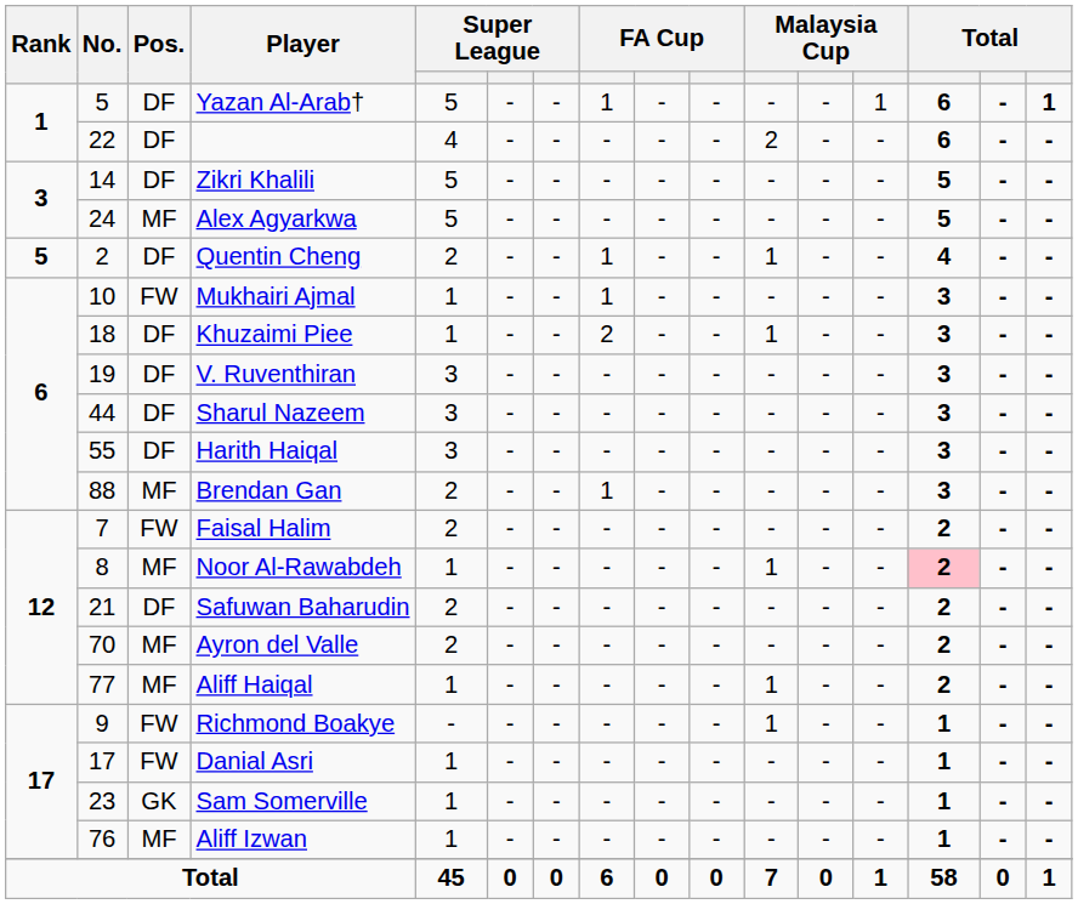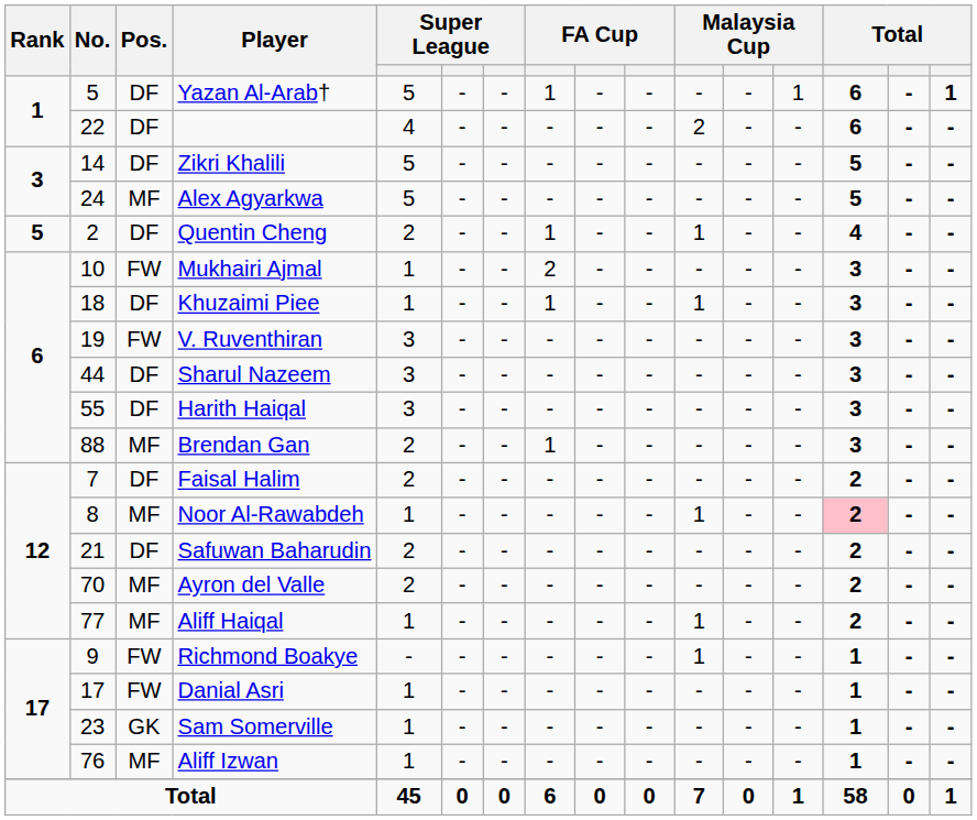 <table class="wikitable sortable" style="text-align:center">
 <tr>
 <th rowspan="2">Rank</th>
 <th rowspan="2">No.</th>
 <th rowspan="2">Pos.</th>
 <th rowspan="2">Player</th>
 <th colspan="3" style="width:100px;">Super League</th>
 <th colspan="3" style="width:100px;">FA Cup</th>
 <th colspan="3" style="width:100px;">Malaysia Cup</th>
 <th colspan="3" style="width:100px;">Total</th>
 </tr>
 <tr>
 <th></th>
 <th></th>
 <th></th>
 <th></th>
 <th></th>
 <th></th>
 <th></th>
 <th></th>
 <th></th>
 <th></th>
 <th></th>
 <th></th>
 </tr>
 <tr>
 <td rowspan="2"><strong>1</strong></td>
 <td>5</td>
 <td>DF</td>
 <td align="left"> <a href='#'>Yazan Al-Arab</a>†</td>
 <td>5</td>
 <td>-</td>
 <td>-</td>
 <td>1</td>
 <td>-</td>
 <td>-</td>
 <td>-</td>
 <td>-</td>
 <td>1</td>
 <td><strong>6</strong></td>
 <td><strong>-</strong></td>
 <td><strong>1</strong></td>
 </tr>
 <tr>
 <td>22</td>
 <td>DF</td>
 <td align="left"></td>
 <td>4</td>
 <td>-</td>
 <td>-</td>
 <td>-</td>
 <td>-</td>
 <td>-</td>
 <td>2</td>
 <td>-</td>
 <td>-</td>
 <td><strong>6</strong></td>
 <td><strong>-</strong></td>
 <td><strong>-</strong></td>
 </tr>
 <tr>
 <td rowspan="2"><strong>3</strong></td>
 <td>14</td>
 <td>DF</td>
 <td align=left> <a href='#'>Zikri Khalili</a></td>
 <td>5</td>
 <td>-</td>
 <td>-</td>
 <td>-</td>
 <td>-</td>
 <td>-</td>
 <td>-</td>
 <td>-</td>
 <td>-</td>
 <td><strong>5</strong></td>
 <td><strong>-</strong></td>
 <td><strong>-</strong></td>
 </tr>
 <tr>
 <td>24</td>
 <td>MF</td>
 <td align=left> <a href='#'>Alex Agyarkwa</a></td>
 <td>5</td>
 <td>-</td>
 <td>-</td>
 <td>-</td>
 <td>-</td>
 <td>-</td>
 <td>-</td>
 <td>-</td>
 <td>-</td>
 <td><strong>5</strong></td>
 <td><strong>-</strong></td>
 <td><strong>-</strong></td>
 </tr>
 <tr>
 <td><strong>5</strong></td>
 <td>2</td>
 <td>DF</td>
 <td align=left> <a href='#'>Quentin Cheng</a></td>
 <td>2</td>
 <td>-</td>
 <td>-</td>
 <td>1</td>
 <td>-</td>
 <td>-</td>
 <td>1</td>
 <td>-</td>
 <td>-</td>
 <td><strong>4</strong></td>
 <td><strong>-</strong></td>
 <td><strong>-</strong></td>
 </tr>
 <tr>
 <td rowspan="6"><strong>6</strong></td>
 <td>10</td>
 <td>FW</td>
 <td align=left> <a href='#'>Mukhairi Ajmal</a></td>
 <td>1</td>
 <td>-</td>
 <td>-</td>
-<td>1</td>
+<td>2</td>
 <td>-</td>
 <td>-</td>
 <td>-</td>
 <td>-</td>
 <td>-</td>
 <td><strong>3</strong></td>
 <td><strong>-</strong></td>
 <td><strong>-</strong></td>
 </tr>
 <tr>
 <td>18</td>
 <td>DF</td>
 <td align=left> <a href='#'>Khuzaimi Piee</a></td>
 <td>1</td>
 <td>-</td>
 <td>-</td>
-<td>2</td>
+<td>1</td>
 <td>-</td>
 <td>-</td>
 <td>1</td>
 <td>-</td>
 <td>-</td>
 <td><strong>3</strong></td>
 <td><strong>-</strong></td>
 <td><strong>-</strong></td>
 </tr>
 <tr>
 <td>19</td>
-<td>DF</td>
+<td>FW</td>
 <td align=left> <a href='#'>V. Ruventhiran</a></td>
 <td>3</td>
 <td>-</td>
 <td>-</td>
 <td>-</td>
 <td>-</td>
 <td>-</td>
 <td>-</td>
 <td>-</td>
 <td>-</td>
 <td><strong>3</strong></td>
 <td><strong>-</strong></td>
 <td><strong>-</strong></td>
 </tr>
 <tr>
 <td>44</td>
 <td>DF</td>
 <td align=left> <a href='#'>Sharul Nazeem</a></td>
 <td>3</td>
 <td>-</td>
 <td>-</td>
 <td>-</td>
 <td>-</td>
 <td>-</td>
 <td>-</td>
 <td>-</td>
 <td>-</td>
 <td><strong>3</strong></td>
 <td><strong>-</strong></td>
 <td><strong>-</strong></td>
 </tr>
 <tr>
 <td>55</td>
 <td>DF</td>
 <td align=left> <a href='#'>Harith Haiqal</a></td>
 <td>3</td>
 <td>-</td>
 <td>-</td>
 <td>-</td>
 <td>-</td>
 <td>-</td>
 <td>-</td>
 <td>-</td>
 <td>-</td>
 <td><strong>3</strong></td>
 <td><strong>-</strong></td>
 <td><strong>-</strong></td>
 </tr>
 <tr>
 <td>88</td>
 <td>MF</td>
 <td align=left> <a href='#'>Brendan Gan</a></td>
 <td>2</td>
 <td>-</td>
 <td>-</td>
 <td>1</td>
 <td>-</td>
 <td>-</td>
 <td>-</td>
 <td>-</td>
 <td>-</td>
 <td><strong>3</strong></td>
 <td><strong>-</strong></td>
 <td><strong>-</strong></td>
 </tr>
 <tr>
 <td rowspan="5"><strong>12</strong></td>
 <td>7</td>
-<td>FW</td>
+<td>DF</td>
 <td align=left> <a href='#'>Faisal Halim</a></td>
 <td>2</td>
 <td>-</td>
 <td>-</td>
 <td>-</td>
 <td>-</td>
 <td>-</td>
 <td>-</td>
 <td>-</td>
 <td>-</td>
 <td><strong>2</strong></td>
 <td><strong>-</strong></td>
 <td><strong>-</strong></td>
 </tr>
 <tr>
 <td>8</td>
 <td>MF</td>
 <td align=left> <a href='#'>Noor Al-Rawabdeh</a></td>
 <td>1</td>
 <td>-</td>
 <td>-</td>
 <td>-</td>
 <td>-</td>
 <td>-</td>
 <td>1</td>
 <td>-</td>
 <td>-</td>
 <td style="background: pink;"><strong>2</strong></td>
 <td><strong>-</strong></td>
 <td><strong>-</strong></td>
 </tr>
 <tr>
 <td>21</td>
 <td>DF</td>
 <td align=left> <a href='#'>Safuwan Baharudin</a></td>
 <td>2</td>
 <td>-</td>
 <td>-</td>
 <td>-</td>
 <td>-</td>
 <td>-</td>
 <td>-</td>
 <td>-</td>
 <td>-</td>
 <td><strong>2</strong></td>
 <td><strong>-</strong></td>
 <td><strong>-</strong></td>
 </tr>
 <tr>
 <td>70</td>
 <td>MF</td>
 <td align=left> <a href='#'>Ayron del Valle</a></td>
 <td>2</td>
 <td>-</td>
 <td>-</td>
 <td>-</td>
 <td>-</td>
 <td>-</td>
 <td>-</td>
 <td>-</td>
 <td>-</td>
 <td><strong>2</strong></td>
 <td><strong>-</strong></td>
 <td><strong>-</strong></td>
 </tr>
 <tr>
 <td>77</td>
 <td>MF</td>
 <td align=left> <a href='#'>Aliff Haiqal</a></td>
 <td>1</td>
 <td>-</td>
 <td>-</td>
 <td>-</td>
 <td>-</td>
 <td>-</td>
 <td>1</td>
 <td>-</td>
 <td>-</td>
 <td><strong>2</strong></td>
 <td><strong>-</strong></td>
 <td><strong>-</strong></td>
 </tr>
 <tr>
 <td rowspan="4"><strong>17</strong></td>
 <td>9</td>
 <td>FW</td>
 <td align=left> <a href='#'>Richmond Boakye</a></td>
 <td>-</td>
 <td>-</td>
 <td>-</td>
 <td>-</td>
 <td>-</td>
 <td>-</td>
 <td>1</td>
 <td>-</td>
 <td>-</td>
 <td><strong>1</strong></td>
 <td><strong>-</strong></td>
 <td><strong>-</strong></td>
 </tr>
 <tr>
 <td>17</td>
 <td>FW</td>
 <td align=left> <a href='#'>Danial Asri</a></td>
 <td>1</td>
 <td>-</td>
 <td>-</td>
 <td>-</td>
 <td>-</td>
 <td>-</td>
 <td>-</td>
 <td>-</td>
 <td>-</td>
 <td><strong>1</strong></td>
 <td><strong>-</strong></td>
 <td><strong>-</strong></td>
 </tr>
 <tr>
 <td>23</td>
 <td>GK</td>
 <td align=left> <a href='#'>Sam Somerville</a></td>
 <td>1</td>
 <td>-</td>
 <td>-</td>
 <td>-</td>
 <td>-</td>
 <td>-</td>
 <td>-</td>
 <td>-</td>
 <td>-</td>
 <td><strong>1</strong></td>
 <td><strong>-</strong></td>
 <td><strong>-</strong></td>
 </tr>
 <tr>
 <td>76</td>
 <td>MF</td>
 <td align=left> <a href='#'>Aliff Izwan</a></td>
 <td>1</td>
 <td>-</td>
 <td>-</td>
 <td>-</td>
 <td>-</td>
 <td>-</td>
 <td>-</td>
 <td>-</td>
 <td>-</td>
 <td><strong>1</strong></td>
 <td><strong>-</strong></td>
 <td><strong>-</strong></td>
 </tr>
 <tr>
 </tr>
 <tr class="sortbottom">
 <td colspan="4"><strong>Total</strong></td>
 <td><strong>45</strong></td>
 <td><strong>0</strong></td>
 <td><strong>0</strong></td>
 <td><strong>6</strong></td>
 <td><strong>0</strong></td>
 <td><strong>0</strong></td>
 <td><strong>7</strong></td>
 <td><strong>0</strong></td>
 <td><strong>1</strong></td>
 <td><strong>58</strong></td>
 <td><strong>0</strong></td>
 <td><strong>1</strong></td>
 </tr>
 </table>
